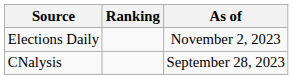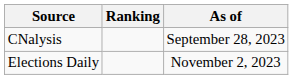 <table class="wikitable" style="text-align:center">
 <tr>
 <th>Source</th>
 <th>Ranking</th>
 <th>As of</th>
 </tr>
 <tr>
+<td align=left>CNalysis</td>
+<td></td>
+<td>September 28, 2023</td>
+</tr>
+<tr>
 <td align=left>Elections Daily</td>
 <td></td>
 <td>November 2, 2023</td>
 </tr>
-<tr>
-<td align=left>CNalysis</td>
-<td></td>
-<td>September 28, 2023</td>
-</tr>
 </table>
